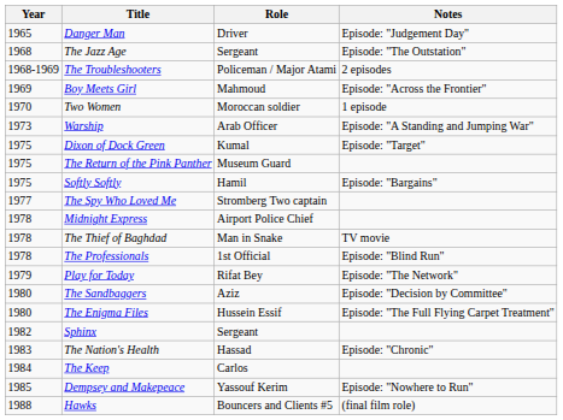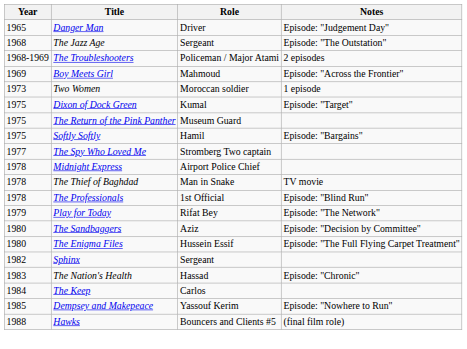 <table class="wikitable" border="1">
 <tr>
 <th>Year</th>
 <th>Title</th>
 <th>Role</th>
 <th>Notes</th>
 </tr>
 <tr>
 <td>1965</td>
 <td><em><a href='#'>Danger Man</a></em></td>
 <td>Driver</td>
 <td>Episode: "Judgement Day"</td>
 </tr>
 <tr>
 <td>1968</td>
 <td><em>The Jazz Age</em></td>
 <td>Sergeant</td>
 <td>Episode: "The Outstation"</td>
 </tr>
 <tr>
 <td>1968-1969</td>
 <td><em><a href='#'>The Troubleshooters</a></em></td>
 <td>Policeman / Major Atami</td>
 <td>2 episodes</td>
 </tr>
 <tr>
 <td>1969</td>
 <td><em><a href='#'>Boy Meets Girl</a></em></td>
 <td>Mahmoud</td>
 <td>Episode: "Across the Frontier"</td>
 </tr>
 <tr>
-<td>1970</td>
+<td>1973</td>
 <td><em>Two Women</em></td>
 <td>Moroccan soldier</td>
 <td>1 episode</td>
-</tr>
-<tr>
-<td>1973</td>
-<td><em><a href='#'>Warship</a></em></td>
-<td>Arab Officer</td>
-<td>Episode: "A Standing and Jumping War"</td>
 </tr>
 <tr>
 <td>1975</td>
 <td><em><a href='#'>Dixon of Dock Green</a></em></td>
 <td>Kumal</td>
 <td>Episode: "Target"</td>
 </tr>
 <tr>
 <td>1975</td>
 <td><em><a href='#'>The Return of the Pink Panther</a></em></td>
 <td>Museum Guard</td>
 <td></td>
 </tr>
 <tr>
 <td>1975</td>
 <td><em><a href='#'>Softly Softly</a></em></td>
 <td>Hamil</td>
 <td>Episode: "Bargains"</td>
 </tr>
 <tr>
 <td>1977</td>
 <td><em><a href='#'>The Spy Who Loved Me</a></em></td>
 <td>Stromberg Two captain</td>
 <td></td>
 </tr>
 <tr>
 <td>1978</td>
 <td><em><a href='#'>Midnight Express</a></em></td>
 <td>Airport Police Chief</td>
 <td></td>
 </tr>
 <tr>
 <td>1978</td>
 <td><em>The Thief of Baghdad</em></td>
 <td>Man in Snake</td>
 <td>TV movie</td>
 </tr>
 <tr>
 <td>1978</td>
 <td><em><a href='#'>The Professionals</a></em></td>
 <td>1st Official</td>
 <td>Episode: "Blind Run"</td>
 </tr>
 <tr>
 <td>1979</td>
 <td><em><a href='#'>Play for Today</a></em></td>
 <td>Rifat Bey</td>
 <td>Episode: "The Network"</td>
 </tr>
 <tr>
 <td>1980</td>
 <td><em><a href='#'>The Sandbaggers</a></em></td>
 <td>Aziz</td>
 <td>Episode: "Decision by Committee"</td>
 </tr>
 <tr>
 <td>1980</td>
 <td><em><a href='#'>The Enigma Files</a></em></td>
 <td>Hussein Essif</td>
 <td>Episode: "The Full Flying Carpet Treatment"</td>
 </tr>
 <tr>
 <td>1982</td>
 <td><em><a href='#'>Sphinx</a></em></td>
 <td>Sergeant</td>
 <td></td>
 </tr>
 <tr>
 <td>1983</td>
 <td><em>The Nation's Health</em></td>
 <td>Hassad</td>
 <td>Episode: "Chronic"</td>
 </tr>
 <tr>
 <td>1984</td>
 <td><em><a href='#'>The Keep</a></em></td>
 <td>Carlos</td>
 <td></td>
 </tr>
 <tr>
 <td>1985</td>
 <td><em><a href='#'>Dempsey and Makepeace</a></em></td>
 <td>Yassouf Kerim</td>
 <td>Episode: "Nowhere to Run"</td>
 </tr>
 <tr>
 <td>1988</td>
 <td><em><a href='#'>Hawks</a></em></td>
 <td>Bouncers and Clients #5</td>
 <td>(final film role)</td>
 </tr>
 </table>
